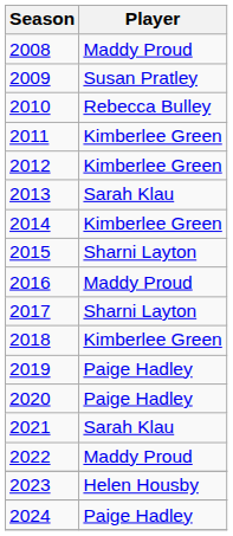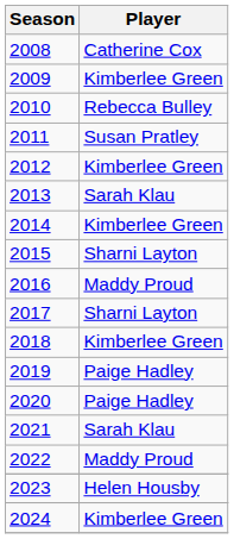 <table class="wikitable collapsible">
 <tr>
 <th>Season</th>
 <th>Player</th>
 </tr>
 <tr>
 <td><a href='#'>2008</a></td>
-<td><a href='#'>Maddy Proud</a></td>
+<td><a href='#'>Catherine Cox</a></td>
 </tr>
 <tr>
 <td><a href='#'>2009</a></td>
-<td><a href='#'>Susan Pratley</a></td>
+<td><a href='#'>Kimberlee Green</a></td>
 </tr>
 <tr>
 <td><a href='#'>2010</a></td>
 <td><a href='#'>Rebecca Bulley</a></td>
 </tr>
 <tr>
 <td><a href='#'>2011</a></td>
-<td><a href='#'>Kimberlee Green</a></td>
+<td><a href='#'>Susan Pratley</a></td>
 </tr>
 <tr>
 <td><a href='#'>2012</a></td>
 <td><a href='#'>Kimberlee Green</a></td>
 </tr>
 <tr>
 <td><a href='#'>2013</a></td>
 <td><a href='#'>Sarah Klau</a></td>
 </tr>
 <tr>
 <td><a href='#'>2014</a></td>
 <td><a href='#'>Kimberlee Green</a></td>
 </tr>
 <tr>
 <td><a href='#'>2015</a></td>
 <td><a href='#'>Sharni Layton</a></td>
 </tr>
 <tr>
 <td><a href='#'>2016</a></td>
 <td><a href='#'>Maddy Proud</a></td>
 </tr>
 <tr>
 <td><a href='#'>2017</a></td>
 <td><a href='#'>Sharni Layton</a></td>
 </tr>
 <tr>
 <td><a href='#'>2018</a></td>
 <td><a href='#'>Kimberlee Green</a></td>
 </tr>
 <tr>
 <td><a href='#'>2019</a></td>
 <td><a href='#'>Paige Hadley</a></td>
 </tr>
 <tr>
 <td><a href='#'>2020</a></td>
 <td><a href='#'>Paige Hadley</a></td>
 </tr>
 <tr>
 <td><a href='#'>2021</a></td>
 <td><a href='#'>Sarah Klau</a></td>
 </tr>
 <tr>
 <td><a href='#'>2022</a></td>
 <td><a href='#'>Maddy Proud</a></td>
 </tr>
 <tr>
 </tr>
 <tr>
 <td><a href='#'>2023</a></td>
 <td><a href='#'>Helen Housby</a></td>
 </tr>
 <tr>
 </tr>
 <tr>
 <td><a href='#'>2024</a></td>
-<td><a href='#'>Paige Hadley</a></td>
+<td><a href='#'>Kimberlee Green</a></td>
 </tr>
 <tr>
 </tr>
 </table>
